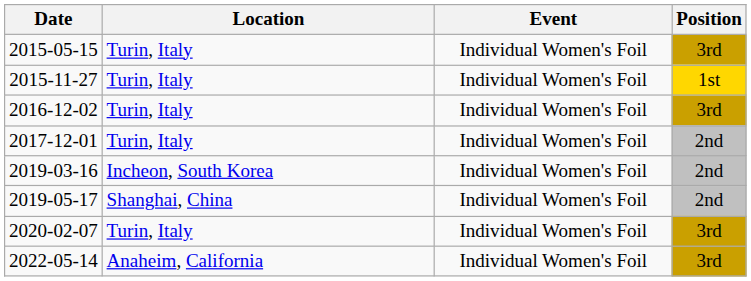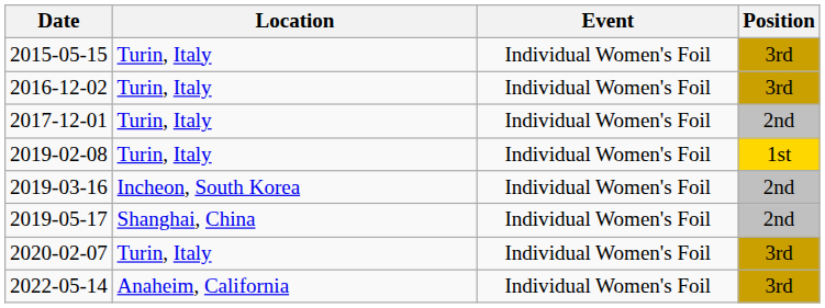 <table class="wikitable" style="text-align:center;">
 <tr>
 <th>Date</th>
 <th style="width:17em">Location</th>
 <th style="width:12em">Event</th>
 <th>Position</th>
 </tr>
 <tr>
 <td>2015-05-15</td>
 <td rowspan="1" align="left"> <a href='#'>Turin</a>, <a href='#'>Italy</a></td>
 <td>Individual Women's Foil</td>
 <td bgcolor="caramel">3rd</td>
 </tr>
 <tr>
-<td>2015-11-27</td>
-<td rowspan="1" align="left"> <a href='#'>Turin</a>, <a href='#'>Italy</a></td>
-<td>Individual Women's Foil</td>
-<td bgcolor="gold">1st</td>
-</tr>
-<tr>
 <td>2016-12-02</td>
 <td rowspan="1" align="left"> <a href='#'>Turin</a>, <a href='#'>Italy</a></td>
 <td>Individual Women's Foil</td>
 <td bgcolor="caramel">3rd</td>
 </tr>
 <tr>
 <td>2017-12-01</td>
 <td rowspan="1" align="left"> <a href='#'>Turin</a>, <a href='#'>Italy</a></td>
 <td>Individual Women's Foil</td>
 <td bgcolor="silver">2nd</td>
+</tr>
+<tr>
+<td>2019-02-08</td>
+<td rowspan="1" align="left"> <a href='#'>Turin</a>, <a href='#'>Italy</a></td>
+<td>Individual Women's Foil</td>
+<td bgcolor="gold">1st</td>
 </tr>
 <tr>
 <td>2019-03-16</td>
 <td rowspan="1" align="left"> <a href='#'>Incheon</a>, <a href='#'>South Korea</a></td>
 <td>Individual Women's Foil</td>
 <td bgcolor="silver">2nd</td>
 </tr>
 <tr>
 <td>2019-05-17</td>
 <td rowspan="1" align="left"> <a href='#'>Shanghai</a>, <a href='#'>China</a></td>
 <td>Individual Women's Foil</td>
 <td bgcolor="silver">2nd</td>
 </tr>
 <tr>
 <td>2020-02-07</td>
 <td rowspan="1" align="left"> <a href='#'>Turin</a>, <a href='#'>Italy</a></td>
 <td>Individual Women's Foil</td>
 <td bgcolor="caramel">3rd</td>
 </tr>
 <tr>
 <td>2022-05-14</td>
 <td rowspan="1" align="left"> <a href='#'>Anaheim</a>, <a href='#'>California</a></td>
 <td>Individual Women's Foil</td>
 <td bgcolor="caramel">3rd</td>
 </tr>
 </table>
